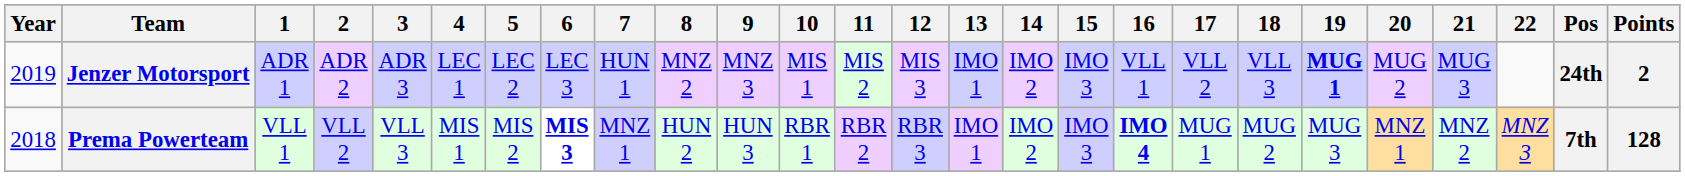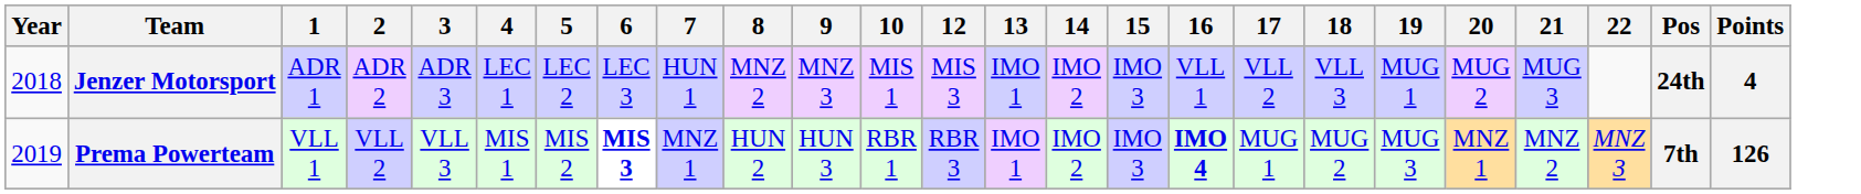 <table class="wikitable" style="text-align:center; font-size:85%">
 <tr>
 <th>Year</th>
 <th>Team</th>
 <th>1</th>
 <th>2</th>
 <th>3</th>
 <th>4</th>
 <th>5</th>
 <th>6</th>
 <th>7</th>
 <th>8</th>
 <th>9</th>
 <th>10</th>
-<th>11</th>
 <th>12</th>
 <th>13</th>
 <th>14</th>
 <th>15</th>
 <th>16</th>
 <th>17</th>
 <th>18</th>
 <th>19</th>
 <th>20</th>
 <th>21</th>
 <th>22</th>
 <th>Pos</th>
 <th>Points</th>
 </tr>
 <tr>
-<td><a href='#'>2019</a></td>
+<td><a href='#'>2018</a></td>
 <th nowrap><a href='#'>Jenzer Motorsport</a></th>
 <td style="background:#CFCFFF;"><a href='#'>ADR<br>1</a><br></td>
 <td style="background:#EFCFFF;"><a href='#'>ADR<br>2</a><br></td>
 <td style="background:#CFCFFF;"><a href='#'>ADR<br>3</a><br></td>
 <td style="background:#CFCFFF;"><a href='#'>LEC<br>1</a><br></td>
 <td style="background:#CFCFFF;"><a href='#'>LEC<br>2</a><br></td>
 <td style="background:#CFCFFF;"><a href='#'>LEC<br>3</a><br></td>
 <td style="background:#CFCFFF;"><a href='#'>HUN<br>1</a><br></td>
 <td style="background:#EFCFFF;"><a href='#'>MNZ<br>2</a><br></td>
 <td style="background:#EFCFFF;"><a href='#'>MNZ<br>3</a><br></td>
 <td style="background:#EFCFFF;"><a href='#'>MIS<br>1</a><br></td>
-<td style="background:#DFFFDF;"><a href='#'>MIS<br>2</a><br></td>
 <td style="background:#EFCFFF;"><a href='#'>MIS<br>3</a><br></td>
 <td style="background:#CFCFFF;"><a href='#'>IMO<br>1</a><br></td>
 <td style="background:#EFCFFF;"><a href='#'>IMO<br>2</a><br></td>
 <td style="background:#CFCFFF;"><a href='#'>IMO<br>3</a><br></td>
 <td style="background:#CFCFFF;"><a href='#'>VLL<br>1</a><br></td>
 <td style="background:#CFCFFF;"><a href='#'>VLL<br>2</a><br></td>
 <td style="background:#CFCFFF;"><a href='#'>VLL<br>3</a><br></td>
-<td style="background:#CFCFFF;"><strong><a href='#'>MUG<br>1</a><br></strong></td>
+<td style="background:#CFCFFF;"><a href='#'>MUG<br>1</a><br></td>
 <td style="background:#EFCFFF;"><a href='#'>MUG<br>2</a><br></td>
 <td style="background:#CFCFFF;"><a href='#'>MUG<br>3</a><br></td>
 <td></td>
 <th>24th</th>
-<th>2</th>
+<th>4</th>
 </tr>
 <tr>
-<td><a href='#'>2018</a></td>
+<td><a href='#'>2019</a></td>
 <th nowrap><a href='#'>Prema Powerteam</a></th>
 <td style="background:#DFFFDF;"><a href='#'>VLL<br>1</a><br></td>
 <td style="background:#CFCFFF;"><a href='#'>VLL<br>2</a><br></td>
 <td style="background:#DFFFDF;"><a href='#'>VLL<br>3</a><br></td>
 <td style="background:#DFFFDF;"><a href='#'>MIS<br>1</a><br></td>
 <td style="background:#DFFFDF;"><a href='#'>MIS<br>2</a><br></td>
 <td style="background:#ffffff;"><strong><a href='#'>MIS<br>3</a></strong><br></td>
 <td style="background:#CFCFFF;"><a href='#'>MNZ<br>1</a><br></td>
 <td style="background:#DFFFDF;"><a href='#'>HUN<br>2</a><br></td>
 <td style="background:#DFFFDF;"><a href='#'>HUN<br>3</a><br></td>
 <td style="background:#DFFFDF;"><a href='#'>RBR<br>1</a><br></td>
-<td style="background:#EFCFFF;"><a href='#'>RBR<br>2</a><br></td>
 <td style="background:#CFCFFF;"><a href='#'>RBR<br>3</a><br></td>
 <td style="background:#EFCFFF;"><a href='#'>IMO<br>1</a><br></td>
 <td style="background:#DFFFDF;"><a href='#'>IMO<br>2</a><br></td>
 <td style="background:#CFCFFF;"><a href='#'>IMO<br>3</a><br></td>
 <td style="background:#DFFFDF;"><strong><a href='#'>IMO<br>4</a></strong><br></td>
 <td style="background:#DFFFDF;"><a href='#'>MUG<br>1</a><br></td>
 <td style="background:#DFFFDF;"><a href='#'>MUG<br>2</a><br></td>
 <td style="background:#DFFFDF;"><a href='#'>MUG<br>3</a><br></td>
 <td style="background:#FFDF9F;"><a href='#'>MNZ<br>1</a><br></td>
 <td style="background:#DFFFDF;"><a href='#'>MNZ<br>2</a><br></td>
 <td style="background:#FFDF9F;"><em><a href='#'>MNZ<br>3</a></em><br></td>
 <th>7th</th>
-<th>128</th>
+<th>126</th>
 </tr>
 </table>
